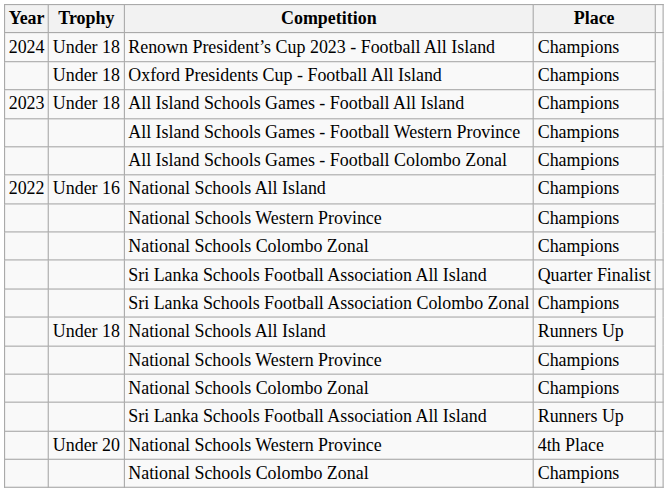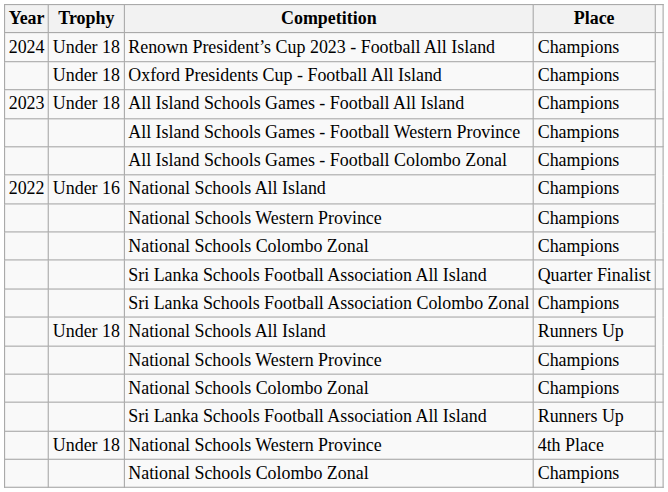 <table class="wikitable">
 <tr>
 <th>Year</th>
 <th>Trophy</th>
 <th>Competition</th>
 <th>Place</th>
 <td></td>
 </tr>
 <tr>
 <td>2024</td>
 <td>Under 18</td>
 <td>Renown President’s Cup 2023 - Football All Island</td>
 <td>Champions</td>
 </tr>
 <tr>
 <td></td>
 <td>Under 18</td>
 <td>Oxford Presidents Cup - Football All Island</td>
 <td>Champions</td>
 </tr>
 <tr>
 <td>2023</td>
 <td>Under 18</td>
 <td>All Island Schools Games - Football All Island</td>
 <td>Champions</td>
 </tr>
 <tr>
 <td></td>
 <td></td>
 <td>All Island Schools Games - Football Western Province</td>
 <td>Champions</td>
 <td></td>
 </tr>
 <tr>
 <td></td>
 <td></td>
 <td>All Island Schools Games - Football Colombo Zonal</td>
 <td>Champions</td>
 </tr>
 <tr>
 <td>2022</td>
 <td>Under 16</td>
 <td>National Schools All Island</td>
 <td>Champions</td>
 </tr>
 <tr>
 <td></td>
 <td></td>
 <td>National Schools Western Province</td>
 <td>Champions</td>
 </tr>
 <tr>
 <td></td>
 <td></td>
 <td>National Schools Colombo Zonal</td>
 <td>Champions</td>
 </tr>
 <tr>
 <td></td>
 <td></td>
 <td>Sri Lanka Schools Football Association All Island</td>
 <td>Quarter Finalist</td>
 <td></td>
 </tr>
 <tr>
 <td></td>
 <td></td>
 <td>Sri Lanka Schools Football Association Colombo Zonal</td>
 <td>Champions</td>
 </tr>
 <tr>
 <td></td>
 <td>Under 18</td>
 <td>National Schools All Island</td>
 <td>Runners Up</td>
 </tr>
 <tr>
 <td></td>
 <td></td>
 <td>National Schools Western Province</td>
 <td>Champions</td>
 </tr>
 <tr>
 <td></td>
 <td></td>
 <td>National Schools Colombo Zonal</td>
 <td>Champions</td>
 <td></td>
 </tr>
 <tr>
 <td></td>
 <td></td>
 <td>Sri Lanka Schools Football Association All Island</td>
 <td>Runners Up</td>
 <td></td>
 </tr>
 <tr>
 <td></td>
-<td>Under 20</td>
+<td>Under 18</td>
 <td>National Schools Western Province</td>
 <td>4th Place</td>
 </tr>
 <tr>
 <td></td>
 <td></td>
 <td>National Schools Colombo Zonal</td>
 <td>Champions</td>
 <td></td>
 </tr>
 </table>
